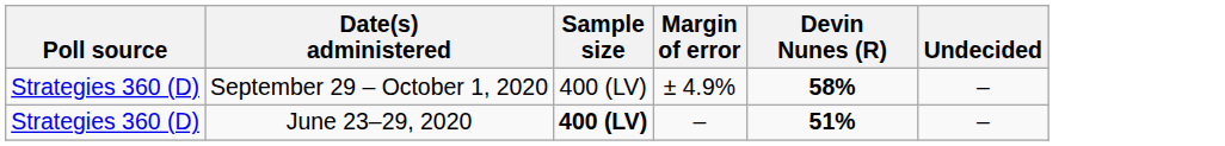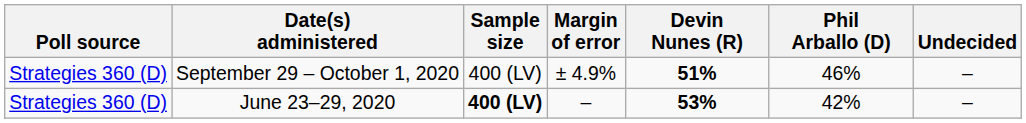 <table class="wikitable" style="text-align:center;font-size:90%">
 <tr valign=bottom>
 <th>Poll source</th>
 <th>Date(s)<br>administered</th>
 <th>Sample<br>size</th>
 <th>Margin<br>of error</th>
 <th style="width:100px;">Devin<br>Nunes (R)</th>
+<th style="width:100px;">Phil<br>Arballo (D)</th>
 <th>Undecided</th>
 </tr>
 <tr>
 <td style="text-align:left;"><a href='#'>Strategies 360 (D)</a></td>
 <td>September 29 – October 1, 2020</td>
 <td>400 (LV)</td>
 <td>± 4.9%</td>
-<td><strong>58%</strong></td>
+<td><strong>51%</strong></td>
+<td>46%</td>
 <td>–</td>
 </tr>
 <tr>
 <td style="text-align:left;"><a href='#'>Strategies 360 (D)</a></td>
 <td>June 23–29, 2020</td>
 <td><strong>400 (LV)</strong></td>
 <td>–</td>
-<td><strong>51%</strong></td>
+<td><strong>53%</strong></td>
+<td>42%</td>
 <td>–</td>
 </tr>
 </table>
